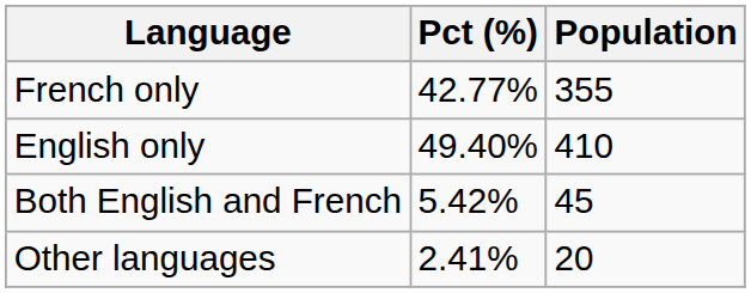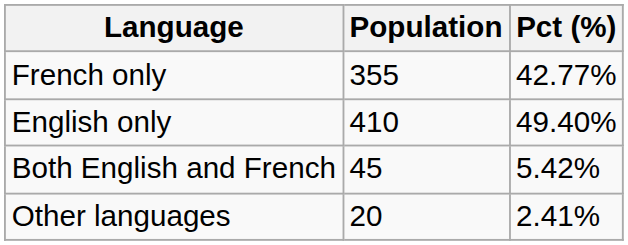 <table class="wikitable">
 <tr>
 <th>Language</th>
+<th>Population</th>
 <th>Pct (%)</th>
-<th>Population</th>
 </tr>
 <tr>
 <td>French only</td>
+<td>355</td>
 <td>42.77%</td>
-<td>355</td>
 </tr>
 <tr>
 <td>English only</td>
+<td>410</td>
 <td>49.40%</td>
-<td>410</td>
 </tr>
 <tr>
 <td>Both English and French</td>
+<td>45</td>
 <td>5.42%</td>
-<td>45</td>
 </tr>
 <tr>
 <td>Other languages</td>
+<td>20</td>
 <td>2.41%</td>
-<td>20</td>
 </tr>
 </table>
